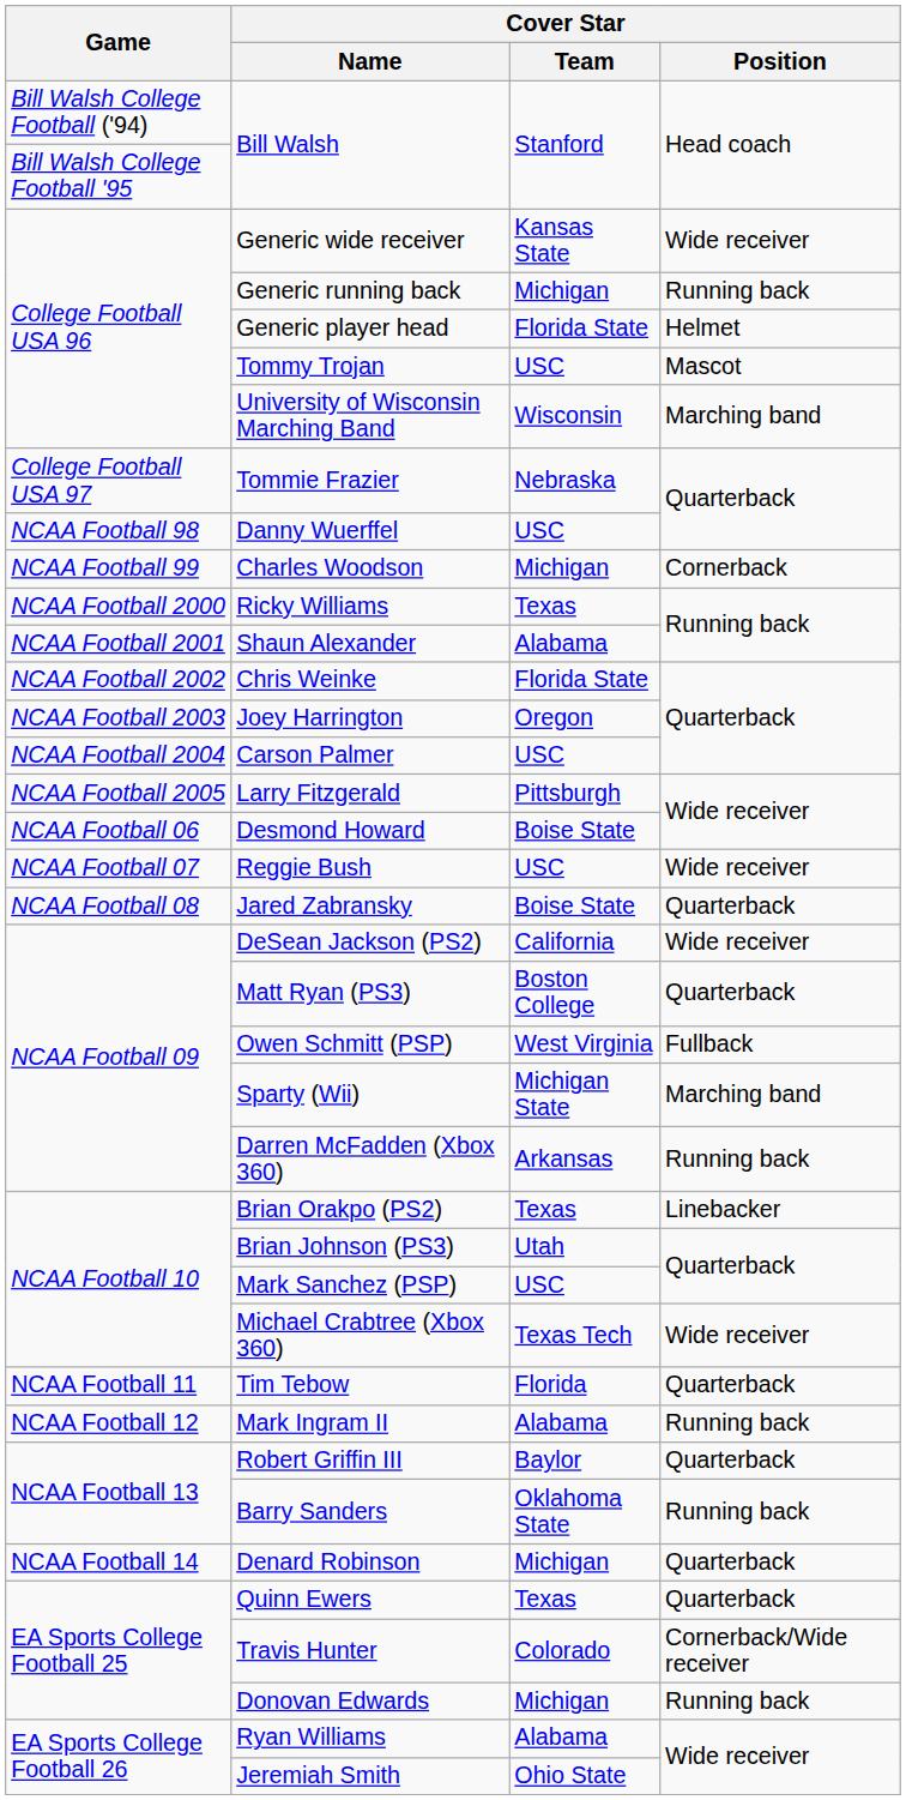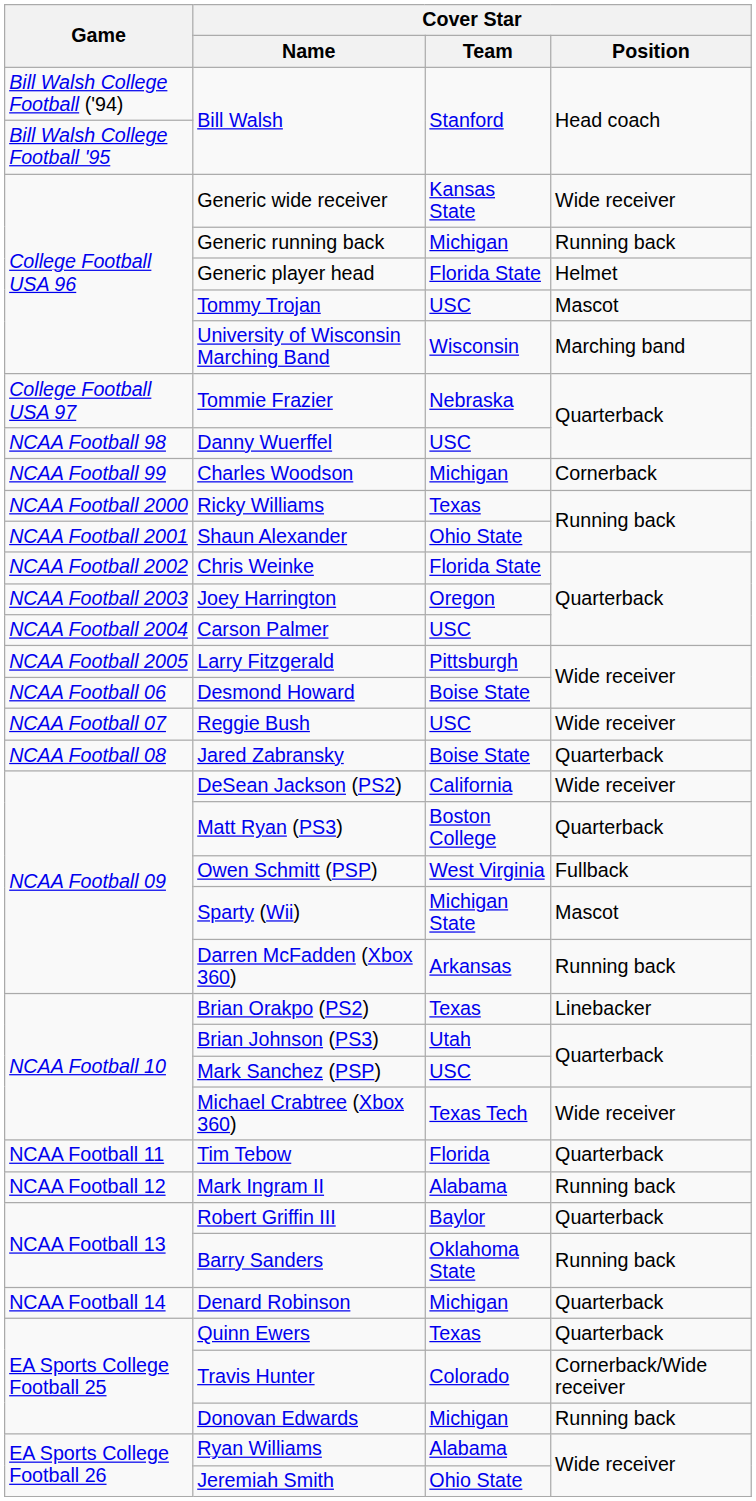 <table class="wikitable">
 <tr>
 <th scope=col rowspan=2>Game</th>
 <th scope=col colspan=3>Cover Star</th>
 </tr>
 <tr>
 <th scope=col>Name</th>
 <th scope="col">Team</th>
 <th scope=col>Position</th>
 </tr>
 <tr>
 <td><em><a href='#'>Bill Walsh College Football</a></em> ('94)</td>
 <td rowspan='2'><a href='#'>Bill Walsh</a></td>
 <td rowspan="2"><a href='#'>Stanford</a></td>
 <td rowspan="2">Head coach</td>
 </tr>
 <tr>
 <td><em><a href='#'>Bill Walsh College Football '95</a></em></td>
 </tr>
 <tr>
 <td rowspan='5'><em><a href='#'>College Football USA 96</a></em></td>
 <td>Generic wide receiver</td>
 <td><a href='#'>Kansas State</a></td>
 <td>Wide receiver</td>
 </tr>
 <tr>
 <td>Generic running back</td>
 <td><a href='#'>Michigan</a></td>
 <td>Running back</td>
 </tr>
 <tr>
 <td>Generic player head</td>
 <td><a href='#'>Florida State</a></td>
 <td>Helmet</td>
 </tr>
 <tr>
 <td><a href='#'>Tommy Trojan</a></td>
 <td><a href='#'>USC</a></td>
 <td>Mascot</td>
 </tr>
 <tr>
 <td><a href='#'>University of Wisconsin Marching Band</a></td>
 <td><a href='#'>Wisconsin</a></td>
 <td>Marching band</td>
 </tr>
 <tr>
 <td><em><a href='#'>College Football USA 97</a></em></td>
 <td><a href='#'>Tommie Frazier</a></td>
 <td><a href='#'>Nebraska</a></td>
 <td rowspan="2">Quarterback</td>
 </tr>
 <tr>
 <td><em><a href='#'>NCAA Football 98</a></em></td>
 <td><a href='#'>Danny Wuerffel</a></td>
 <td><a href='#'>USC</a></td>
 </tr>
 <tr>
 <td><em><a href='#'>NCAA Football 99</a></em></td>
 <td><a href='#'>Charles Woodson</a></td>
 <td><a href='#'>Michigan</a></td>
 <td>Cornerback</td>
 </tr>
 <tr>
 <td><em><a href='#'>NCAA Football 2000</a></em></td>
 <td><a href='#'>Ricky Williams</a></td>
 <td><a href='#'>Texas</a></td>
 <td rowspan="2">Running back</td>
 </tr>
 <tr>
 <td><em><a href='#'>NCAA Football 2001</a></em></td>
 <td><a href='#'>Shaun Alexander</a></td>
-<td><a href='#'>Alabama</a></td>
+<td><a href='#'>Ohio State</a></td>
 </tr>
 <tr>
 <td><em><a href='#'>NCAA Football 2002</a></em></td>
 <td><a href='#'>Chris Weinke</a></td>
 <td><a href='#'>Florida State</a></td>
 <td rowspan="3">Quarterback</td>
 </tr>
 <tr>
 <td><em><a href='#'>NCAA Football 2003</a></em></td>
 <td><a href='#'>Joey Harrington</a></td>
 <td><a href='#'>Oregon</a></td>
 </tr>
 <tr>
 <td><em><a href='#'>NCAA Football 2004</a></em></td>
 <td><a href='#'>Carson Palmer</a></td>
 <td><a href='#'>USC</a></td>
 </tr>
 <tr>
 <td><em><a href='#'>NCAA Football 2005</a></em></td>
 <td><a href='#'>Larry Fitzgerald</a></td>
 <td><a href='#'>Pittsburgh</a></td>
 <td rowspan="2">Wide receiver</td>
 </tr>
 <tr>
 <td><em><a href='#'>NCAA Football 06</a></em></td>
 <td><a href='#'>Desmond Howard</a></td>
 <td><a href='#'>Boise State</a></td>
 </tr>
 <tr>
 <td><em><a href='#'>NCAA Football 07</a></em></td>
 <td><a href='#'>Reggie Bush</a></td>
 <td><a href='#'>USC</a></td>
 <td>Wide receiver</td>
 </tr>
 <tr>
 <td><em><a href='#'>NCAA Football 08</a></em></td>
 <td><a href='#'>Jared Zabransky</a></td>
 <td><a href='#'>Boise State</a></td>
 <td>Quarterback</td>
 </tr>
 <tr>
 <td rowspan='5'><em><a href='#'>NCAA Football 09</a></em></td>
 <td><a href='#'>DeSean Jackson</a> (<a href='#'>PS2</a>)</td>
 <td><a href='#'>California</a></td>
 <td>Wide receiver</td>
 </tr>
 <tr>
 <td><a href='#'>Matt Ryan</a> (<a href='#'>PS3</a>)</td>
 <td><a href='#'>Boston College</a></td>
 <td>Quarterback</td>
 </tr>
 <tr>
 <td><a href='#'>Owen Schmitt</a> (<a href='#'>PSP</a>)</td>
 <td><a href='#'>West Virginia</a></td>
 <td>Fullback</td>
 </tr>
 <tr>
 <td><a href='#'>Sparty</a> (<a href='#'>Wii</a>)</td>
 <td><a href='#'>Michigan State</a></td>
-<td>Marching band</td>
+<td>Mascot</td>
 </tr>
 <tr>
 <td><a href='#'>Darren McFadden</a> (<a href='#'>Xbox 360</a>)</td>
 <td><a href='#'>Arkansas</a></td>
 <td>Running back</td>
 </tr>
 <tr>
 <td rowspan='4'><em><a href='#'>NCAA Football 10</a></td>
 <td><a href='#'>Brian Orakpo</a> (<a href='#'>PS2</a>)</td>
 <td><a href='#'>Texas</a></td>
 <td>Linebacker</td>
 </tr>
 <tr>
 <td><a href='#'>Brian Johnson</a> (<a href='#'>PS3</a>)</td>
 <td><a href='#'>Utah</a></td>
 <td rowspan="2">Quarterback</td>
 </tr>
 <tr>
 <td><a href='#'>Mark Sanchez</a> (<a href='#'>PSP</a>)</td>
 <td><a href='#'>USC</a></td>
 </tr>
 <tr>
 <td><a href='#'>Michael Crabtree</a> (<a href='#'>Xbox 360</a>)</td>
 <td><a href='#'>Texas Tech</a></td>
 <td>Wide receiver</td>
 </tr>
 <tr>
 <td></em><a href='#'>NCAA Football 11</a><em></td>
 <td><a href='#'>Tim Tebow</a></td>
 <td><a href='#'>Florida</a></td>
 <td>Quarterback</td>
 </tr>
 <tr>
 <td></em><a href='#'>NCAA Football 12</a><em></td>
 <td><a href='#'>Mark Ingram II</a></td>
 <td><a href='#'>Alabama</a></td>
 <td>Running back</td>
 </tr>
 <tr>
 <td rowspan='2'></em><a href='#'>NCAA Football 13</a><em></td>
 <td><a href='#'>Robert Griffin III</a></td>
 <td><a href='#'>Baylor</a></td>
 <td>Quarterback</td>
 </tr>
 <tr>
 <td><a href='#'>Barry Sanders</a></td>
 <td><a href='#'>Oklahoma State</a></td>
 <td>Running back</td>
 </tr>
 <tr>
 <td></em><a href='#'>NCAA Football 14</a><em></td>
 <td><a href='#'>Denard Robinson</a></td>
 <td><a href='#'>Michigan</a></td>
 <td>Quarterback</td>
 </tr>
 <tr>
 <td rowspan='3'></em><a href='#'>EA Sports College Football 25</a><em></td>
 <td><a href='#'>Quinn Ewers</a></td>
 <td><a href='#'>Texas</a></td>
 <td>Quarterback</td>
 </tr>
 <tr>
 <td><a href='#'>Travis Hunter</a></td>
 <td><a href='#'>Colorado</a></td>
 <td>Cornerback/Wide receiver</td>
 </tr>
 <tr>
 <td><a href='#'>Donovan Edwards</a></td>
 <td><a href='#'>Michigan</a></td>
 <td>Running back</td>
 </tr>
 <tr>
 <td rowspan='2'></em><a href='#'>EA Sports College Football 26</a><em></td>
 <td><a href='#'>Ryan Williams</a></td>
 <td><a href='#'>Alabama</a></td>
 <td rowspan="2">Wide receiver</td>
 </tr>
 <tr>
 <td><a href='#'>Jeremiah Smith</a></td>
 <td><a href='#'>Ohio State</a></td>
 </tr>
 </table>
